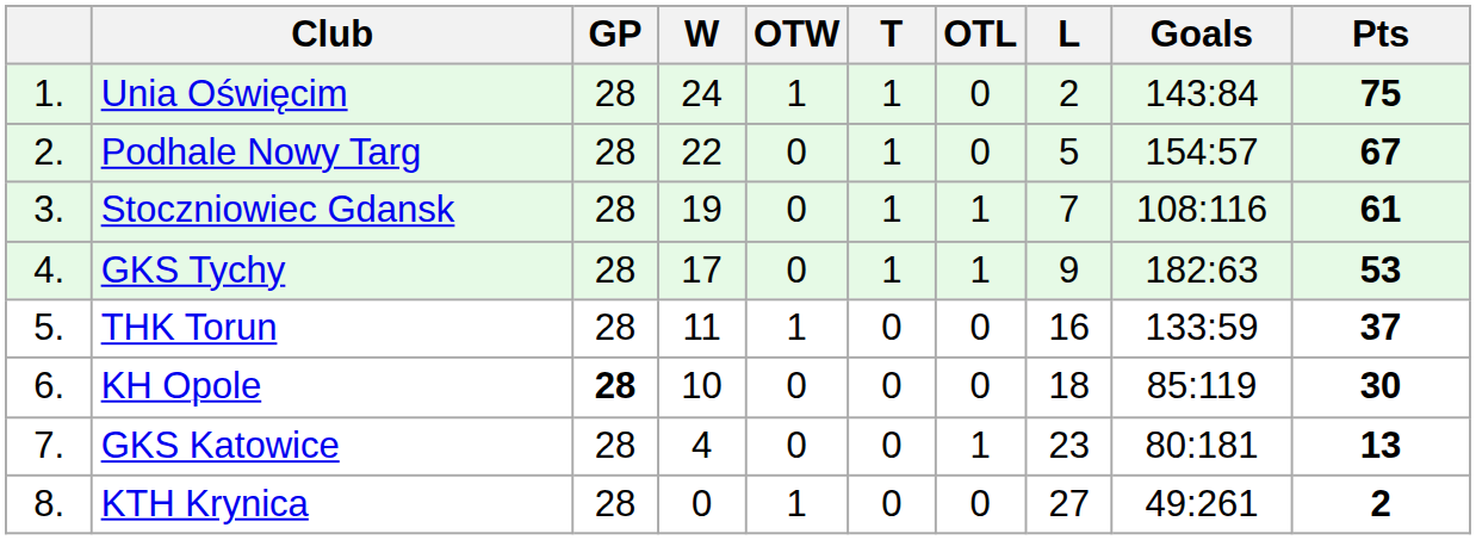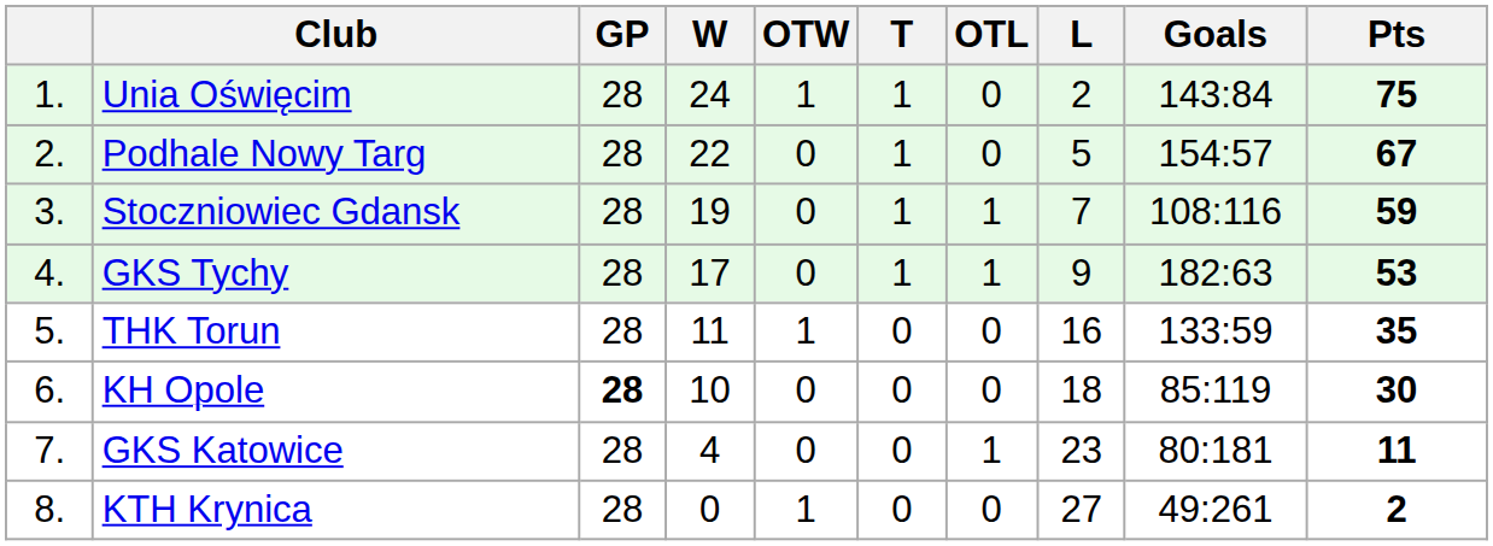 <table class="wikitable">
 <tr>
 <th width="30"></th>
 <th width="200">Club</th>
 <th width="30">GP</th>
 <th width="30">W</th>
 <th width="30">OTW</th>
 <th width="30">T</th>
 <th width="30">OTL</th>
 <th width="30">L</th>
 <th width="70">Goals</th>
 <th width="70">Pts</th>
 </tr>
 <tr bgcolor="#e6fae6" align="center">
 <td>1.</td>
 <td align="left"><a href='#'>Unia Oświęcim</a></td>
 <td>28</td>
 <td>24</td>
 <td>1</td>
 <td>1</td>
 <td>0</td>
 <td>2</td>
 <td>143:84</td>
 <td><strong>75</strong></td>
 </tr>
 <tr bgcolor="#e6fae6" align="center">
 <td>2.</td>
 <td align="left"><a href='#'>Podhale Nowy Targ</a></td>
 <td>28</td>
 <td>22</td>
 <td>0</td>
 <td>1</td>
 <td>0</td>
 <td>5</td>
 <td>154:57</td>
 <td><strong>67</strong></td>
 </tr>
 <tr bgcolor="#e6fae6" align="center">
 <td>3.</td>
 <td align="left"><a href='#'>Stoczniowiec Gdansk</a></td>
 <td>28</td>
 <td>19</td>
 <td>0</td>
 <td>1</td>
 <td>1</td>
 <td>7</td>
 <td>108:116</td>
-<td><strong>61</strong></td>
+<td><strong>59</strong></td>
 </tr>
 <tr bgcolor="#e6fae6" align="center">
 <td>4.</td>
 <td align="left"><a href='#'>GKS Tychy</a></td>
 <td>28</td>
 <td>17</td>
 <td>0</td>
 <td>1</td>
 <td>1</td>
 <td>9</td>
 <td>182:63</td>
 <td><strong>53</strong></td>
 </tr>
 <tr bgcolor="#FFFFFF" align="center">
 <td>5.</td>
 <td align="left"><a href='#'>THK Torun</a></td>
 <td>28</td>
 <td>11</td>
 <td>1</td>
 <td>0</td>
 <td>0</td>
 <td>16</td>
 <td>133:59</td>
-<td><strong>37</strong></td>
+<td><strong>35</strong></td>
 </tr>
 <tr bgcolor="#FFFFFF" align="center">
 <td>6.</td>
 <td align="left"><a href='#'>KH Opole</a></td>
 <td><strong>28</strong></td>
 <td>10</td>
 <td>0</td>
 <td>0</td>
 <td>0</td>
 <td>18</td>
 <td>85:119</td>
 <td><strong>30</strong></td>
 </tr>
 <tr bgcolor="#FFFFFF" align="center">
 <td>7.</td>
 <td align="left"><a href='#'>GKS Katowice</a></td>
 <td>28</td>
 <td>4</td>
 <td>0</td>
 <td>0</td>
 <td>1</td>
 <td>23</td>
 <td>80:181</td>
-<td><strong>13</strong></td>
+<td><strong>11</strong></td>
 </tr>
 <tr bgcolor="#FFFFFF" align="center">
 <td>8.</td>
 <td align="left"><a href='#'>KTH Krynica</a></td>
 <td>28</td>
 <td>0</td>
 <td>1</td>
 <td>0</td>
 <td>0</td>
 <td>27</td>
 <td>49:261</td>
 <td><strong>2</strong></td>
 </tr>
 </table>
